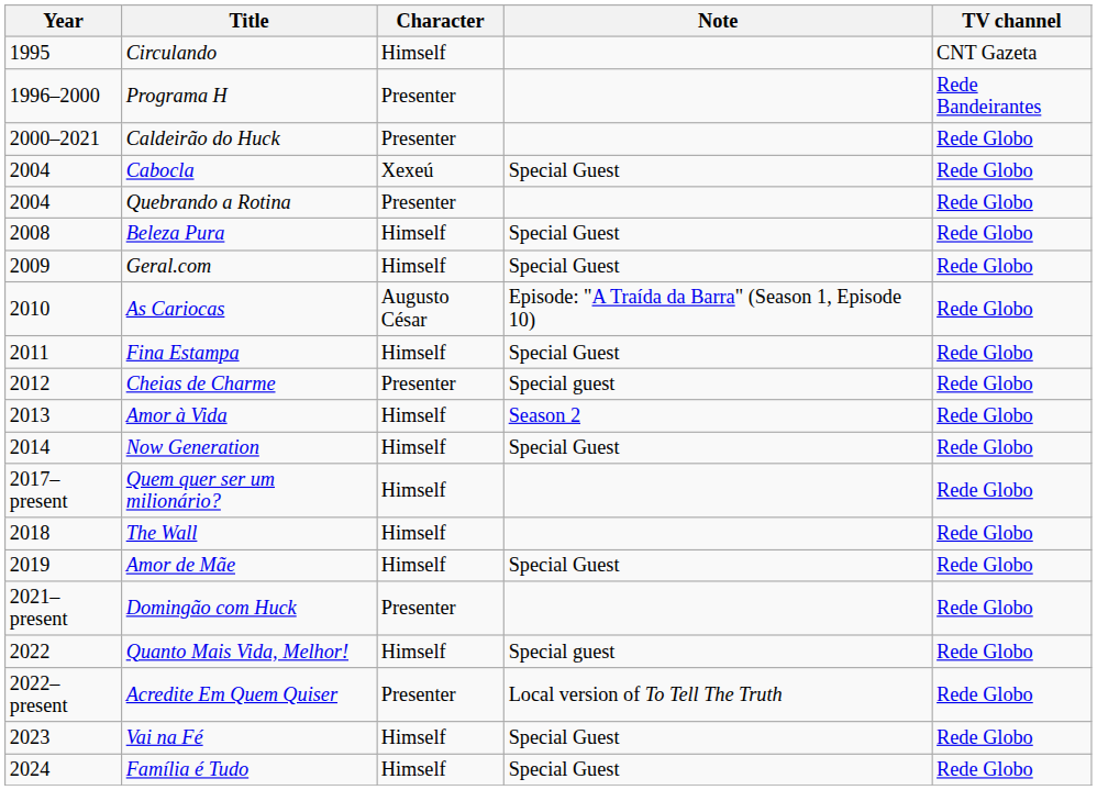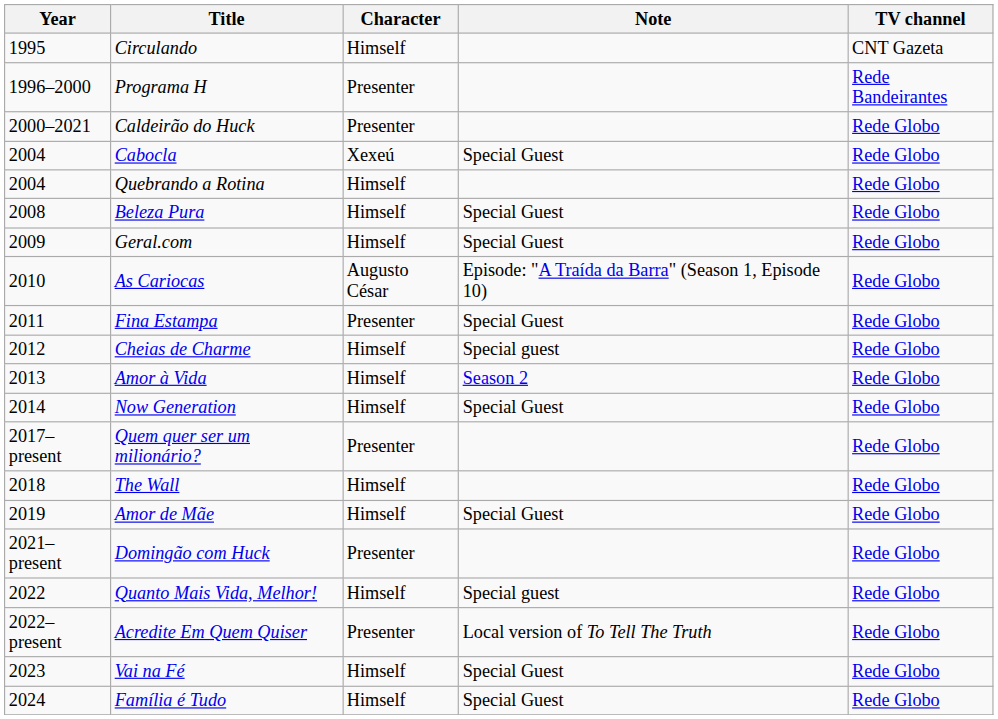 <table class="wikitable">
 <tr>
 <th>Year</th>
 <th>Title</th>
 <th>Character</th>
 <th>Note</th>
 <th>TV channel</th>
 </tr>
 <tr>
 <td>1995</td>
 <td><em>Circulando</em></td>
 <td>Himself</td>
 <td></td>
 <td>CNT Gazeta</td>
 </tr>
 <tr>
 <td>1996–2000</td>
 <td><em>Programa H</em></td>
 <td>Presenter</td>
 <td></td>
 <td><a href='#'>Rede Bandeirantes</a></td>
 </tr>
 <tr>
 <td>2000–2021</td>
 <td><em>Caldeirão do Huck</em></td>
 <td>Presenter</td>
 <td></td>
 <td><a href='#'>Rede Globo</a></td>
 </tr>
 <tr>
 <td>2004</td>
 <td><em><a href='#'>Cabocla</a></em></td>
 <td>Xexeú</td>
 <td>Special Guest</td>
 <td><a href='#'>Rede Globo</a></td>
 </tr>
 <tr>
 <td>2004</td>
 <td><em>Quebrando a Rotina</em></td>
-<td>Presenter</td>
+<td>Himself</td>
 <td></td>
 <td><a href='#'>Rede Globo</a></td>
 </tr>
 <tr>
 <td>2008</td>
 <td><em><a href='#'>Beleza Pura</a></em></td>
 <td>Himself</td>
 <td>Special Guest</td>
 <td><a href='#'>Rede Globo</a></td>
 </tr>
 <tr>
 <td>2009</td>
 <td><em>Geral.com</em></td>
 <td>Himself</td>
 <td>Special Guest</td>
 <td><a href='#'>Rede Globo</a></td>
 </tr>
 <tr>
 <td>2010</td>
 <td><em><a href='#'>As Cariocas</a></em></td>
 <td>Augusto César</td>
 <td>Episode: "<a href='#'>A Traída da Barra</a>" (Season 1, Episode 10)</td>
 <td><a href='#'>Rede Globo</a></td>
 </tr>
 <tr>
 <td>2011</td>
 <td><em><a href='#'>Fina Estampa</a></em></td>
-<td>Himself</td>
+<td>Presenter</td>
 <td>Special Guest</td>
 <td><a href='#'>Rede Globo</a></td>
 </tr>
 <tr>
 <td>2012</td>
 <td><em><a href='#'>Cheias de Charme</a></em></td>
-<td>Presenter</td>
+<td>Himself</td>
 <td>Special guest</td>
 <td><a href='#'>Rede Globo</a></td>
 </tr>
 <tr>
 <td>2013</td>
 <td><em><a href='#'>Amor à Vida</a></em></td>
 <td>Himself</td>
 <td><a href='#'>Season 2</a></td>
 <td><a href='#'>Rede Globo</a></td>
 </tr>
 <tr>
 <td>2014</td>
 <td><em><a href='#'>Now Generation</a></em></td>
 <td>Himself</td>
 <td>Special Guest</td>
 <td><a href='#'>Rede Globo</a></td>
 </tr>
 <tr>
 <td>2017–present</td>
 <td><em><a href='#'>Quem quer ser um milionário?</a></em></td>
-<td>Himself</td>
+<td>Presenter</td>
 <td></td>
 <td><a href='#'>Rede Globo</a></td>
 </tr>
 <tr>
 <td>2018</td>
 <td><em><a href='#'>The Wall</a></em></td>
 <td>Himself</td>
 <td></td>
 <td><a href='#'>Rede Globo</a></td>
 </tr>
 <tr>
 <td>2019</td>
 <td><em><a href='#'>Amor de Mãe</a></em></td>
 <td>Himself</td>
 <td>Special Guest</td>
 <td><a href='#'>Rede Globo</a></td>
 </tr>
 <tr>
 <td>2021–present</td>
 <td><em><a href='#'>Domingão com Huck</a></em></td>
 <td>Presenter</td>
 <td></td>
 <td><a href='#'>Rede Globo</a></td>
 </tr>
 <tr>
 <td>2022</td>
 <td><em><a href='#'>Quanto Mais Vida, Melhor!</a></em></td>
 <td>Himself</td>
 <td>Special guest</td>
 <td><a href='#'>Rede Globo</a></td>
 </tr>
 <tr>
 <td>2022–present</td>
 <td><em><a href='#'>Acredite Em Quem Quiser</a></em></td>
 <td>Presenter</td>
 <td>Local version of <em>To Tell The Truth</em></td>
 <td><a href='#'>Rede Globo</a></td>
 </tr>
 <tr>
 <td>2023</td>
 <td><em><a href='#'>Vai na Fé</a></em></td>
 <td>Himself</td>
 <td>Special Guest</td>
 <td><a href='#'>Rede Globo</a></td>
 </tr>
 <tr>
 <td>2024</td>
 <td><em><a href='#'>Família é Tudo</a></em></td>
 <td>Himself</td>
 <td>Special Guest</td>
 <td><a href='#'>Rede Globo</a></td>
 </tr>
 </table>
